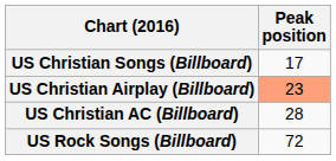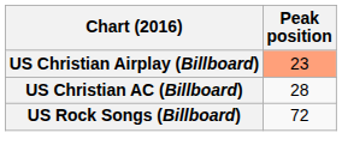 <table class="wikitable sortable plainrowheaders" style="text-align:center">
 <tr>
 <th scope="col">Chart (2016)</th>
 <th scope="col">Peak<br>position</th>
-</tr>
-<tr>
-<th scope="row">US Christian Songs (<em>Billboard</em>)</th>
-<td>17</td>
 </tr>
 <tr>
 <th scope="row">US Christian Airplay (<em>Billboard</em>)</th>
 <td style="background: lightsalmon;">23</td>
 </tr>
 <tr>
 <th scope="row">US Christian AC (<em>Billboard</em>)</th>
 <td>28</td>
 </tr>
 <tr>
 <th scope="row">US Rock Songs (<em>Billboard</em>)</th>
 <td>72</td>
 </tr>
 </table>
